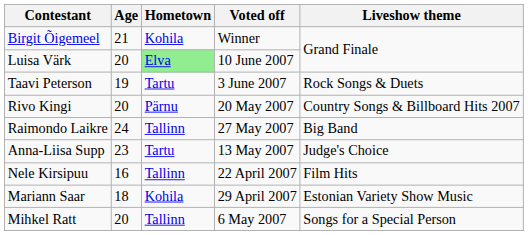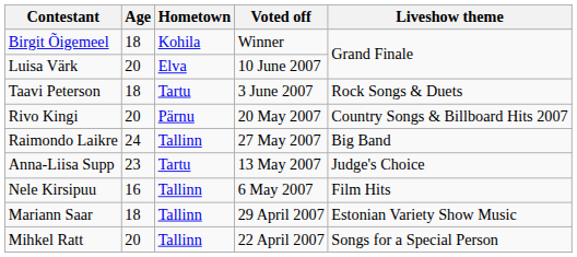 <table class="wikitable">
 <tr>
 <th>Contestant</th>
 <th>Age</th>
 <th>Hometown</th>
 <th>Voted off</th>
 <th>Liveshow theme</th>
 </tr>
 <tr>
 <td><a href='#'>Birgit Õigemeel</a></td>
-<td>21</td>
+<td>18</td>
 <td><a href='#'>Kohila</a></td>
 <td>Winner</td>
 <td rowspan="2">Grand Finale</td>
 </tr>
 <tr>
 <td>Luisa Värk</td>
 <td>20</td>
-<td style="background: lightgreen;"><a href='#'>Elva</a></td>
+<td><a href='#'>Elva</a></td>
 <td>10 June 2007</td>
 </tr>
 <tr>
 <td>Taavi Peterson</td>
-<td>19</td>
+<td>18</td>
 <td><a href='#'>Tartu</a></td>
 <td>3 June 2007</td>
 <td>Rock Songs & Duets</td>
 </tr>
 <tr>
 <td>Rivo Kingi</td>
 <td>20</td>
 <td><a href='#'>Pärnu</a></td>
 <td>20 May 2007</td>
 <td>Country Songs & Billboard Hits 2007</td>
 </tr>
 <tr>
 <td>Raimondo Laikre</td>
 <td>24</td>
 <td><a href='#'>Tallinn</a></td>
 <td>27 May 2007</td>
 <td>Big Band</td>
 </tr>
 <tr>
 <td>Anna-Liisa Supp</td>
 <td>23</td>
 <td><a href='#'>Tartu</a></td>
 <td>13 May 2007</td>
 <td>Judge's Choice</td>
 </tr>
 <tr>
 <td>Nele Kirsipuu</td>
 <td>16</td>
 <td><a href='#'>Tallinn</a></td>
-<td>22 April 2007</td>
+<td>6 May 2007</td>
 <td>Film Hits</td>
 </tr>
 <tr>
 <td>Mariann Saar</td>
 <td>18</td>
-<td><a href='#'>Kohila</a></td>
+<td><a href='#'>Tallinn</a></td>
 <td>29 April 2007</td>
 <td>Estonian Variety Show Music</td>
 </tr>
 <tr>
 <td>Mihkel Ratt</td>
 <td>20</td>
 <td><a href='#'>Tallinn</a></td>
-<td>6 May 2007</td>
+<td>22 April 2007</td>
 <td>Songs for a Special Person</td>
 </tr>
 </table>
